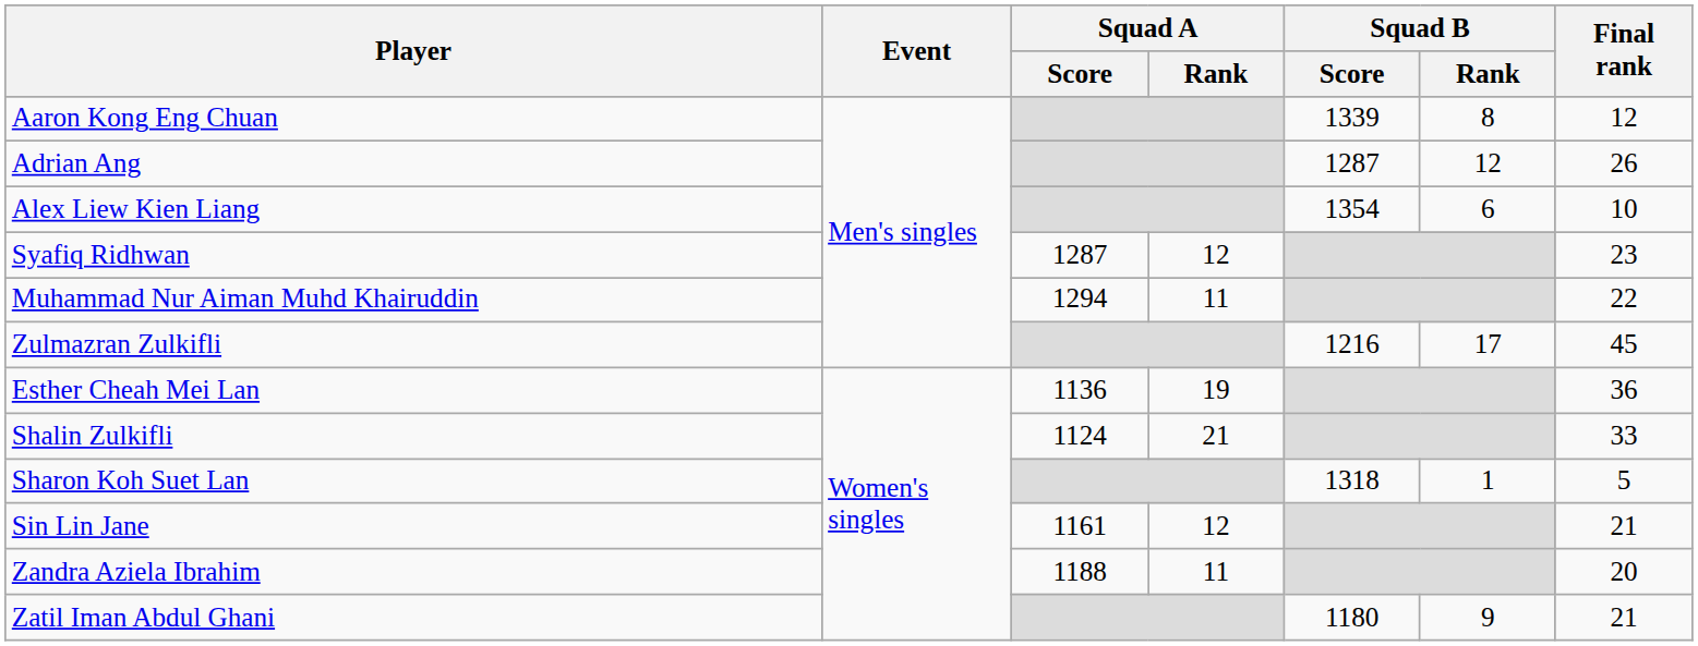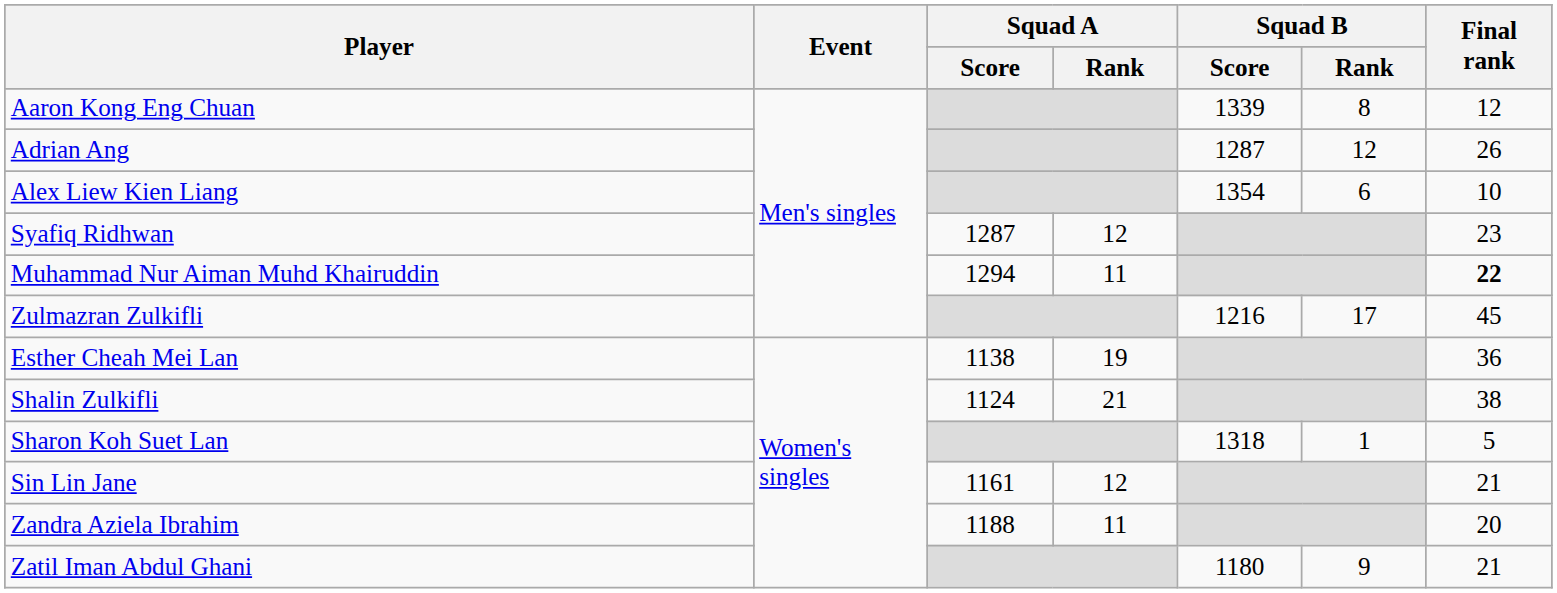 <table class="wikitable" width="70%" style="text-align:center; font-size:90%">
 <tr>
 <th rowspan=2 width="30%">Player</th>
 <th rowspan=2 width="7%">Event</th>
 <th colspan=2 width="10%">Squad A</th>
 <th colspan=2 width="10%">Squad B</th>
 <th rowspan=2 width="5%">Final rank</th>
 </tr>
 <tr>
 <th width="5%">Score</th>
 <th width="5%">Rank</th>
 <th width="5%">Score</th>
 <th width="5%">Rank</th>
 </tr>
 <tr>
 <td align=left><a href='#'>Aaron Kong Eng Chuan</a></td>
 <td rowspan=6 align=left><a href='#'>Men's singles</a></td>
 <td bgcolor=#DCDCDC colspan=2></td>
 <td>1339</td>
 <td>8</td>
 <td>12</td>
 </tr>
 <tr>
 <td align=left><a href='#'>Adrian Ang</a></td>
 <td bgcolor=#DCDCDC colspan=2></td>
 <td>1287</td>
 <td>12</td>
 <td>26</td>
 </tr>
 <tr>
 <td align=left><a href='#'>Alex Liew Kien Liang</a></td>
 <td bgcolor=#DCDCDC colspan=2></td>
 <td>1354</td>
 <td>6</td>
 <td>10</td>
 </tr>
 <tr>
 <td align=left><a href='#'>Syafiq Ridhwan</a></td>
 <td>1287</td>
 <td>12</td>
 <td bgcolor=#DCDCDC colspan=2></td>
 <td>23</td>
 </tr>
 <tr>
 <td align=left><a href='#'>Muhammad Nur Aiman Muhd Khairuddin</a></td>
 <td>1294</td>
 <td>11</td>
 <td bgcolor=#DCDCDC colspan=2></td>
-<td>22</td>
+<td><strong>22</strong></td>
 </tr>
 <tr>
 <td align=left><a href='#'>Zulmazran Zulkifli</a></td>
 <td bgcolor=#DCDCDC colspan=2></td>
 <td>1216</td>
 <td>17</td>
 <td>45</td>
 </tr>
 <tr>
 <td align=left><a href='#'>Esther Cheah Mei Lan</a></td>
 <td rowspan=6 align=left><a href='#'>Women's singles</a></td>
-<td>1136</td>
+<td>1138</td>
 <td>19</td>
 <td bgcolor=#DCDCDC colspan=2></td>
 <td>36</td>
 </tr>
 <tr>
 <td align=left><a href='#'>Shalin Zulkifli</a></td>
 <td>1124</td>
 <td>21</td>
 <td bgcolor=#DCDCDC colspan=2></td>
-<td>33</td>
+<td>38</td>
 </tr>
 <tr>
 <td align=left><a href='#'>Sharon Koh Suet Lan</a></td>
 <td bgcolor=#DCDCDC colspan=2></td>
 <td>1318</td>
 <td>1</td>
 <td>5</td>
 </tr>
 <tr>
 <td align=left><a href='#'>Sin Lin Jane</a></td>
 <td>1161</td>
 <td>12</td>
 <td bgcolor=#DCDCDC colspan=2></td>
 <td>21</td>
 </tr>
 <tr>
 <td align=left><a href='#'>Zandra Aziela Ibrahim</a></td>
 <td>1188</td>
 <td>11</td>
 <td bgcolor=#DCDCDC colspan=2></td>
 <td>20</td>
 </tr>
 <tr>
 <td align=left><a href='#'>Zatil Iman Abdul Ghani</a></td>
 <td bgcolor=#DCDCDC colspan=2></td>
 <td>1180</td>
 <td>9</td>
 <td>21</td>
 </tr>
 </table>
